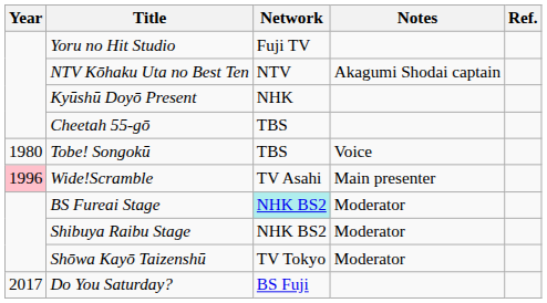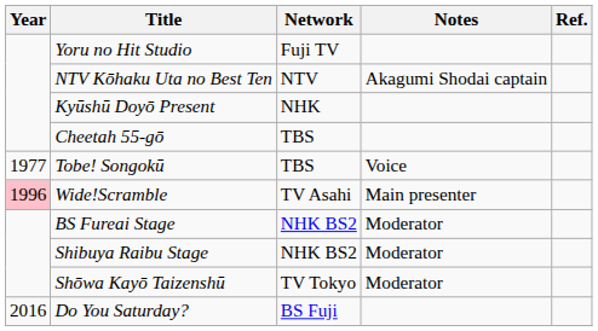 <table class="wikitable">
 <tr>
 <th>Year</th>
 <th>Title</th>
 <th>Network</th>
 <th>Notes</th>
 <th>Ref.</th>
 </tr>
 <tr>
 <td rowspan="4"></td>
 <td><em>Yoru no Hit Studio</em></td>
 <td>Fuji TV</td>
 <td></td>
 <td></td>
 </tr>
 <tr>
 <td><em>NTV Kōhaku Uta no Best Ten</em></td>
 <td>NTV</td>
 <td>Akagumi Shodai captain</td>
 <td></td>
 </tr>
 <tr>
 <td><em>Kyūshū Doyō Present</em></td>
 <td>NHK</td>
 <td></td>
 <td></td>
 </tr>
 <tr>
 <td><em>Cheetah 55-gō</em></td>
 <td>TBS</td>
 <td></td>
 <td></td>
 </tr>
 <tr>
-<td>1980</td>
+<td>1977</td>
 <td><em>Tobe! Songokū</em></td>
 <td>TBS</td>
 <td>Voice</td>
 <td></td>
 </tr>
 <tr>
 <td style="background: pink;">1996</td>
 <td><em>Wide!Scramble</em></td>
 <td>TV Asahi</td>
 <td>Main presenter</td>
 <td></td>
 </tr>
 <tr>
 <td rowspan="3"></td>
 <td><em>BS Fureai Stage</em></td>
-<td style="background: paleturquoise;"><a href='#'>NHK BS2</a></td>
+<td><a href='#'>NHK BS2</a></td>
 <td>Moderator</td>
 <td></td>
 </tr>
 <tr>
 <td><em>Shibuya Raibu Stage</em></td>
 <td>NHK BS2</td>
 <td>Moderator</td>
 <td></td>
 </tr>
 <tr>
 <td><em>Shōwa Kayō Taizenshū</em></td>
 <td>TV Tokyo</td>
 <td>Moderator</td>
 <td></td>
 </tr>
 <tr>
-<td>2017</td>
+<td>2016</td>
 <td><em>Do You Saturday?</em></td>
 <td><a href='#'>BS Fuji</a></td>
 <td></td>
 <td></td>
 </tr>
 </table>
